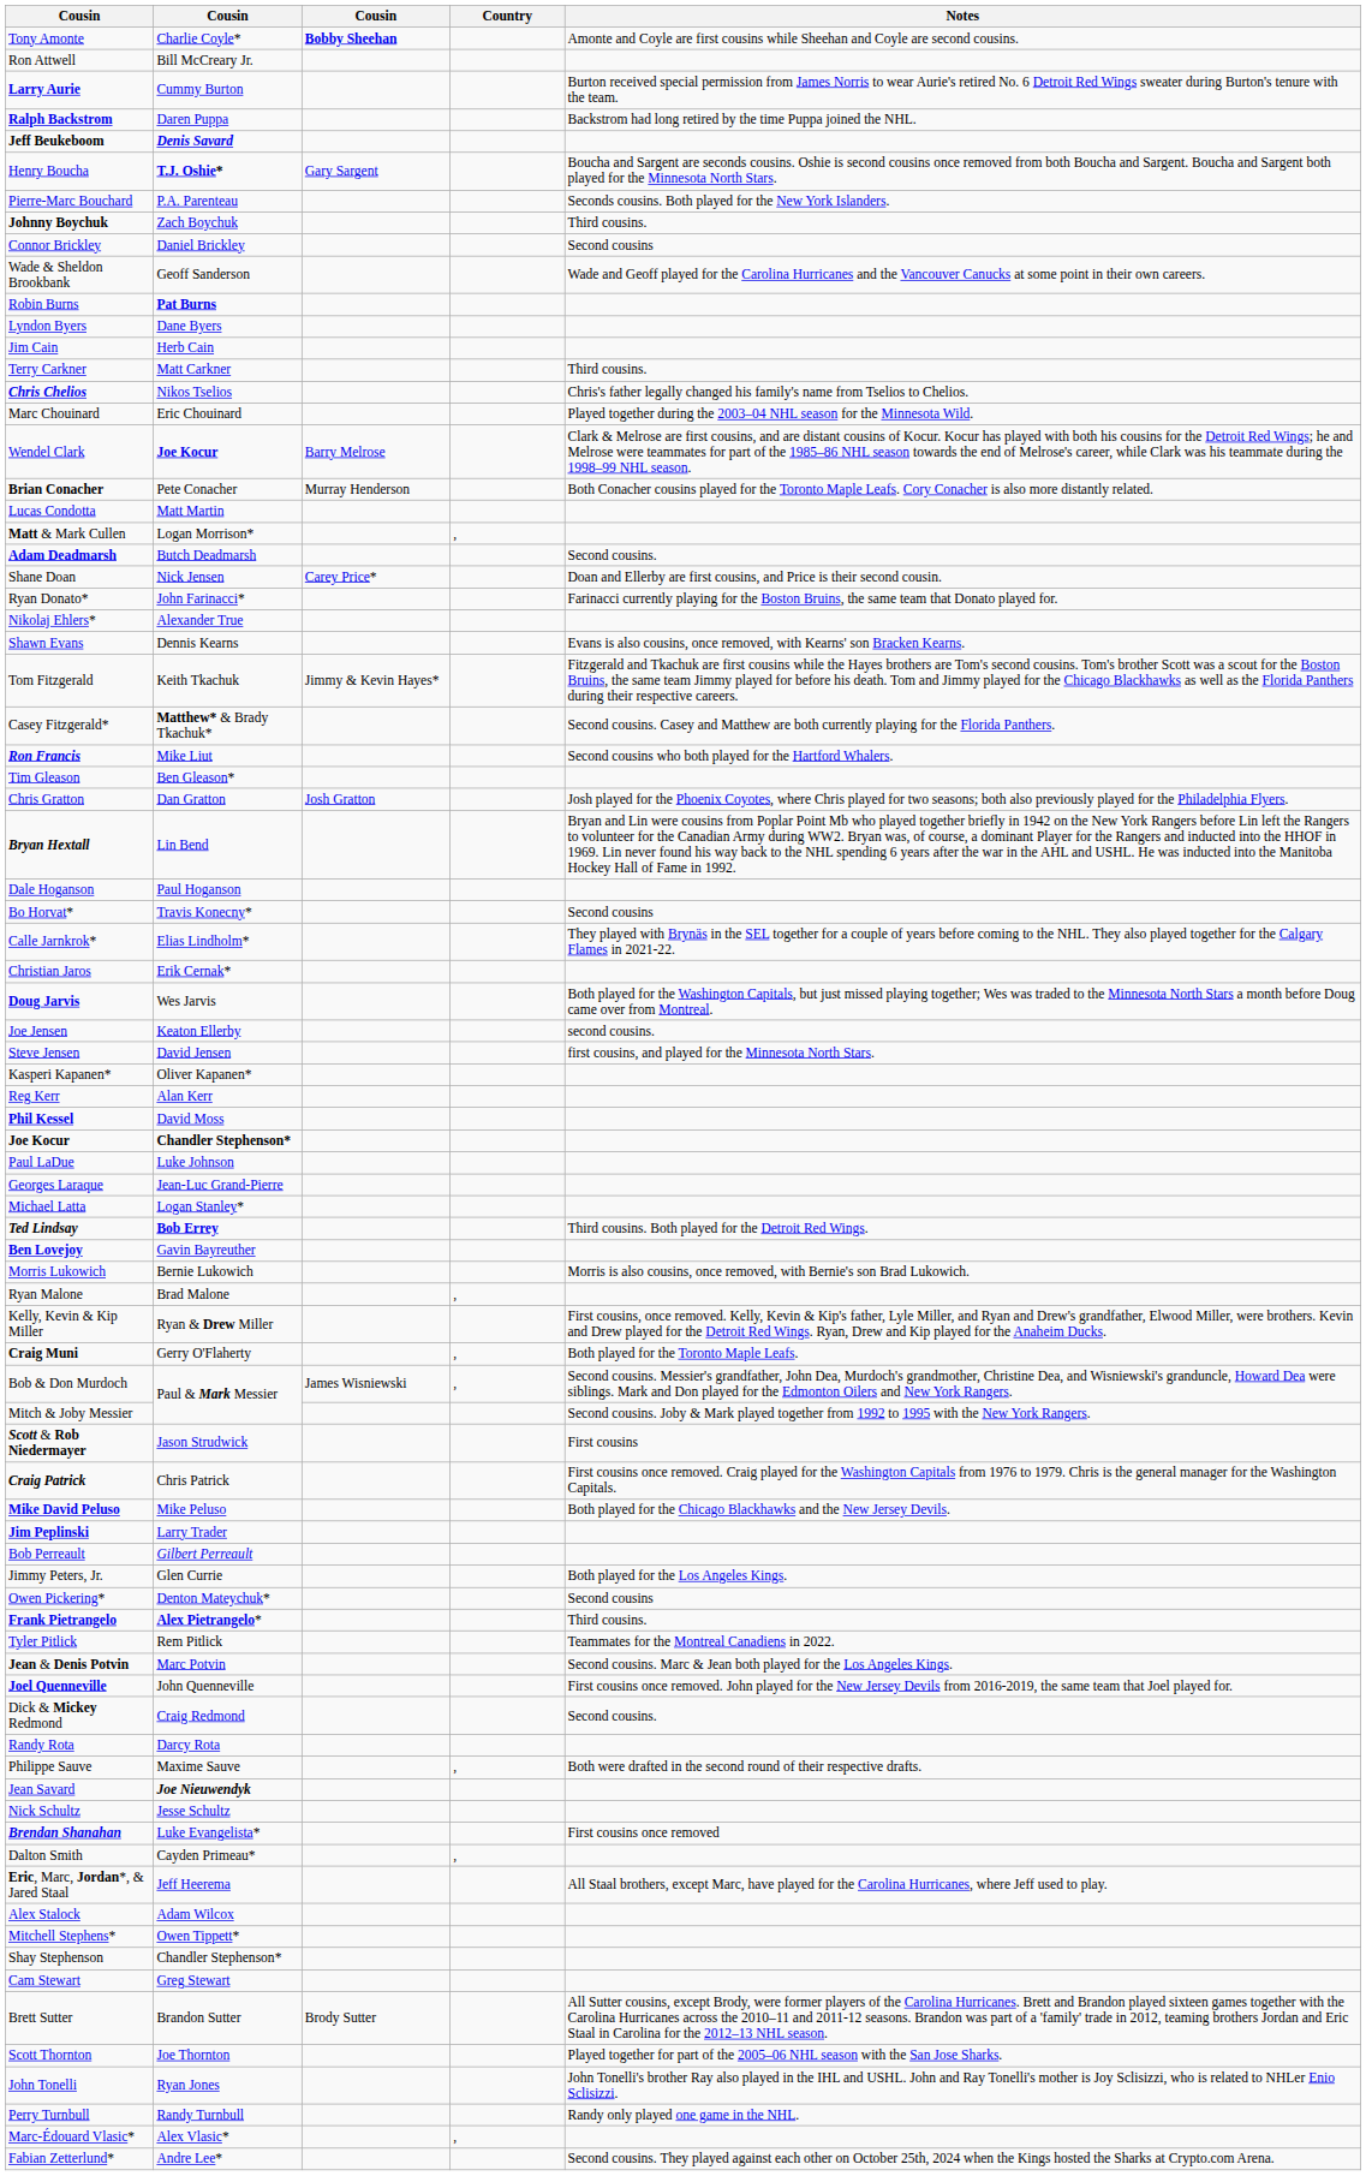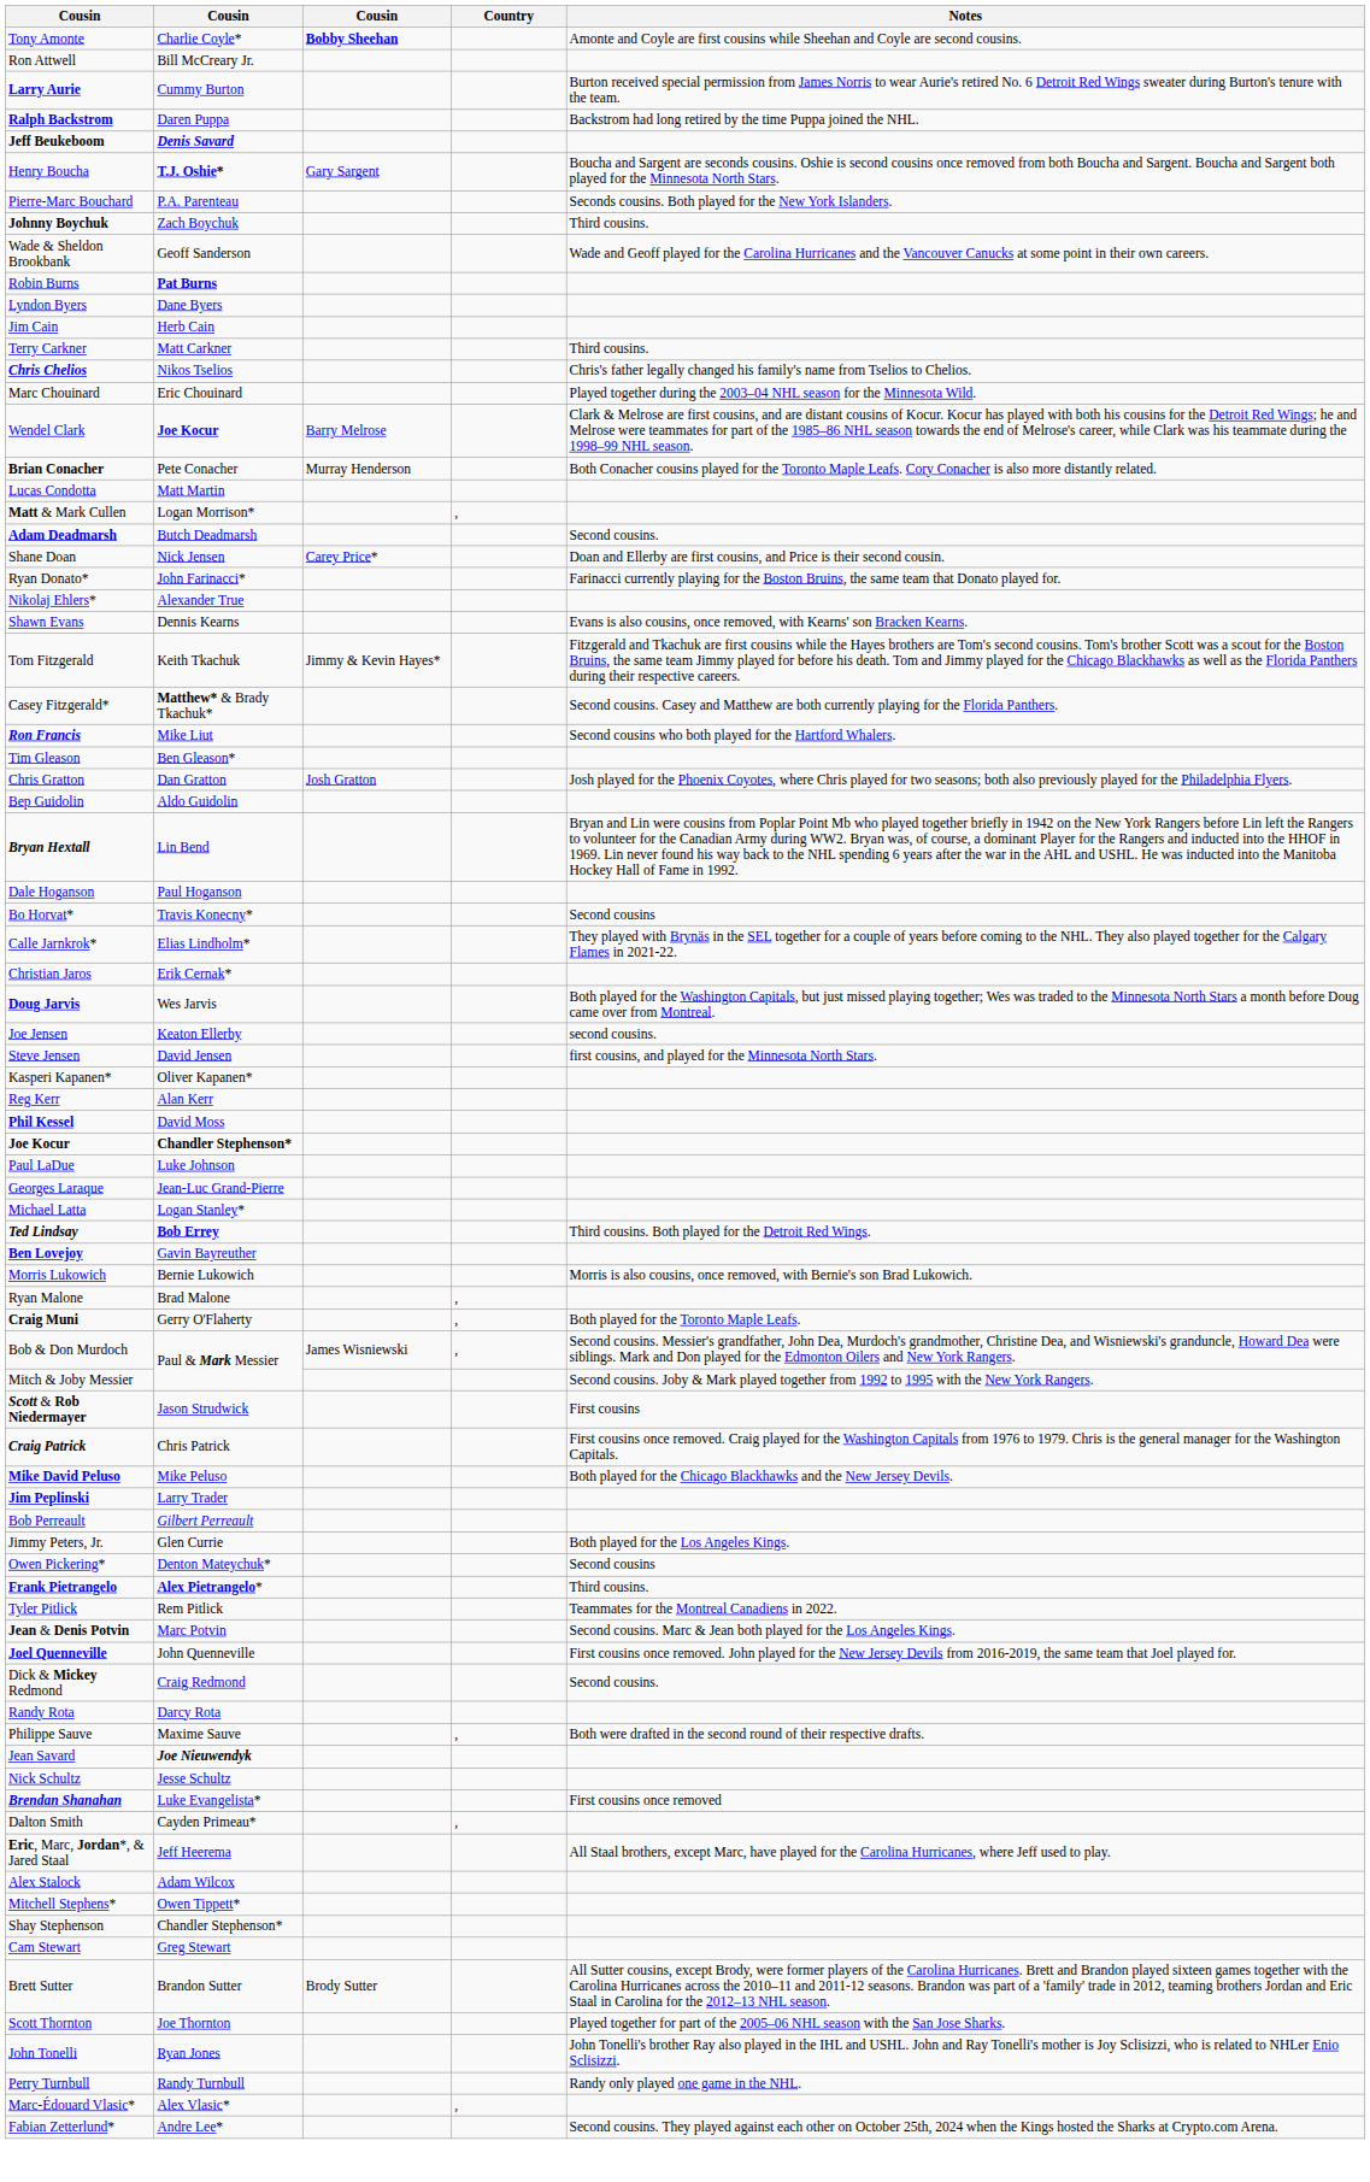 <table class="wikitable sortable">
 <tr>
 <th style="width:164px;">Cousin</th>
 <th style="width:164px;">Cousin</th>
 <th style="width:164px;">Cousin</th>
 <th style="width:125px;">Country</th>
 <th style="width:*;">Notes</th>
 </tr>
 <tr>
 <td><a href='#'>Tony Amonte</a></td>
 <td><a href='#'>Charlie Coyle</a>*</td>
 <td><strong><a href='#'>Bobby Sheehan</a></strong></td>
 <td></td>
 <td>Amonte and Coyle are first cousins while Sheehan and Coyle are second cousins.</td>
 </tr>
 <tr>
 <td>Ron Attwell</td>
 <td>Bill McCreary Jr.</td>
 <td></td>
 <td></td>
 <td></td>
 </tr>
 <tr>
 <td><strong><a href='#'>Larry Aurie</a></strong></td>
 <td><a href='#'>Cummy Burton</a></td>
 <td></td>
 <td></td>
 <td>Burton received special permission from <a href='#'>James Norris</a> to wear Aurie's retired No. 6 <a href='#'>Detroit Red Wings</a> sweater during Burton's tenure with the team.</td>
 </tr>
 <tr>
 <td><strong><a href='#'>Ralph Backstrom</a></strong></td>
 <td><a href='#'>Daren Puppa</a></td>
 <td></td>
 <td></td>
 <td>Backstrom had long retired by the time Puppa joined the NHL.</td>
 </tr>
 <tr>
 <td><strong>Jeff Beukeboom</strong></td>
 <td><strong><em><a href='#'>Denis Savard</a></em></strong></td>
 <td></td>
 <td></td>
 <td></td>
 </tr>
 <tr>
 <td><a href='#'>Henry Boucha</a></td>
 <td><strong><a href='#'>T.J. Oshie</a>*</strong></td>
 <td><a href='#'>Gary Sargent</a></td>
 <td></td>
 <td>Boucha and Sargent are seconds cousins. Oshie is second cousins once removed from both Boucha and Sargent. Boucha and Sargent both played for the <a href='#'>Minnesota North Stars</a>.</td>
 </tr>
 <tr>
 <td><a href='#'>Pierre-Marc Bouchard</a></td>
 <td><a href='#'>P.A. Parenteau</a></td>
 <td></td>
 <td></td>
 <td>Seconds cousins. Both played for the <a href='#'>New York Islanders</a>.</td>
 </tr>
 <tr>
 <td><strong>Johnny Boychuk</strong></td>
 <td><a href='#'>Zach Boychuk</a></td>
 <td></td>
 <td></td>
 <td>Third cousins.</td>
-</tr>
-<tr>
-<td><a href='#'>Connor Brickley</a></td>
-<td><a href='#'>Daniel Brickley</a></td>
-<td></td>
-<td></td>
-<td>Second cousins</td>
 </tr>
 <tr>
 <td>Wade & Sheldon Brookbank</td>
 <td>Geoff Sanderson</td>
 <td></td>
 <td></td>
 <td>Wade and Geoff played for the <a href='#'>Carolina Hurricanes</a> and the <a href='#'>Vancouver Canucks</a> at some point in their own careers.</td>
 </tr>
 <tr>
 <td><a href='#'>Robin Burns</a></td>
 <td><strong><a href='#'>Pat Burns</a></strong></td>
 <td></td>
 <td></td>
 <td></td>
 </tr>
 <tr>
 <td><a href='#'>Lyndon Byers</a></td>
 <td><a href='#'>Dane Byers</a></td>
 <td></td>
 <td></td>
 <td></td>
 </tr>
 <tr>
 <td><a href='#'>Jim Cain</a></td>
 <td><a href='#'>Herb Cain</a></td>
 <td></td>
 <td></td>
 <td></td>
 </tr>
 <tr>
 <td><a href='#'>Terry Carkner</a></td>
 <td><a href='#'>Matt Carkner</a></td>
 <td></td>
 <td></td>
 <td>Third cousins.</td>
 </tr>
 <tr>
 <td><strong><em><a href='#'>Chris Chelios</a></em></strong></td>
 <td><a href='#'>Nikos Tselios</a></td>
 <td></td>
 <td></td>
 <td>Chris's father legally changed his family's name from Tselios to Chelios.</td>
 </tr>
 <tr>
 <td>Marc Chouinard</td>
 <td>Eric Chouinard</td>
 <td></td>
 <td></td>
 <td>Played together during the <a href='#'>2003–04 NHL season</a> for the <a href='#'>Minnesota Wild</a>.</td>
 </tr>
 <tr>
 <td><a href='#'>Wendel Clark</a></td>
 <td><strong><a href='#'>Joe Kocur</a></strong></td>
 <td><a href='#'>Barry Melrose</a></td>
 <td></td>
 <td>Clark & Melrose are first cousins, and are distant cousins of Kocur. Kocur has played with both his cousins for the <a href='#'>Detroit Red Wings</a>; he and Melrose were teammates for part of the <a href='#'>1985–86 NHL season</a> towards the end of Melrose's career, while Clark was his teammate during the <a href='#'>1998–99 NHL season</a>.</td>
 </tr>
 <tr>
 <td><strong>Brian Conacher</strong></td>
 <td>Pete Conacher</td>
 <td>Murray Henderson</td>
 <td></td>
 <td>Both Conacher cousins played for the <a href='#'>Toronto Maple Leafs</a>. <a href='#'>Cory Conacher</a> is also more distantly related.</td>
 </tr>
 <tr>
 <td><a href='#'>Lucas Condotta</a></td>
 <td><a href='#'>Matt Martin</a></td>
 <td></td>
 <td></td>
 <td></td>
 </tr>
 <tr>
 <td><strong>Matt</strong> & Mark Cullen</td>
 <td>Logan Morrison*</td>
 <td></td>
 <td>, </td>
 <td></td>
 </tr>
 <tr>
 <td><strong><a href='#'>Adam Deadmarsh</a></strong></td>
 <td><a href='#'>Butch Deadmarsh</a></td>
 <td></td>
 <td></td>
 <td>Second cousins.</td>
 </tr>
 <tr>
 <td>Shane Doan</td>
 <td><a href='#'>Nick Jensen</a></td>
 <td><a href='#'>Carey Price</a>*</td>
 <td></td>
 <td>Doan and Ellerby are first cousins, and Price is their second cousin.</td>
 </tr>
 <tr>
 <td>Ryan Donato*</td>
 <td><a href='#'>John Farinacci</a>*</td>
 <td></td>
 <td></td>
 <td>Farinacci currently playing for the <a href='#'>Boston Bruins</a>, the same team that Donato played for.</td>
 </tr>
 <tr>
 <td><a href='#'>Nikolaj Ehlers</a>*</td>
 <td><a href='#'>Alexander True</a></td>
 <td></td>
 <td></td>
 <td></td>
 </tr>
 <tr>
 <td><a href='#'>Shawn Evans</a></td>
 <td>Dennis Kearns</td>
 <td></td>
 <td></td>
 <td> Evans is also cousins, once removed, with Kearns' son <a href='#'>Bracken Kearns</a>.</td>
 </tr>
 <tr>
 <td>Tom Fitzgerald</td>
 <td>Keith Tkachuk</td>
 <td>Jimmy & Kevin Hayes*</td>
 <td></td>
 <td>Fitzgerald and Tkachuk are first cousins while the Hayes brothers are Tom's second cousins. Tom's brother Scott was a scout for the <a href='#'>Boston Bruins</a>, the same team Jimmy played for before his death. Tom and Jimmy played for the <a href='#'>Chicago Blackhawks</a> as well as the <a href='#'>Florida Panthers</a> during their respective careers.</td>
 </tr>
 <tr>
 <td>Casey Fitzgerald*</td>
 <td><strong>Matthew*</strong> & Brady Tkachuk*</td>
 <td></td>
 <td></td>
 <td>Second cousins. Casey and Matthew are both currently playing for the <a href='#'>Florida Panthers</a>.</td>
 </tr>
 <tr>
 <td><strong><em><a href='#'>Ron Francis</a></em></strong></td>
 <td><a href='#'>Mike Liut</a></td>
 <td></td>
 <td></td>
 <td>Second cousins who both played for the <a href='#'>Hartford Whalers</a>.</td>
 </tr>
 <tr>
 <td><a href='#'>Tim Gleason</a></td>
 <td><a href='#'>Ben Gleason</a>*</td>
 <td></td>
 <td></td>
 <td></td>
 </tr>
 <tr>
 <td><a href='#'>Chris Gratton</a></td>
 <td><a href='#'>Dan Gratton</a></td>
 <td><a href='#'>Josh Gratton</a></td>
 <td></td>
 <td>Josh played for the <a href='#'>Phoenix Coyotes</a>, where Chris played for two seasons; both also previously played for the <a href='#'>Philadelphia Flyers</a>.</td>
 </tr>
 <tr>
+<td><a href='#'>Bep Guidolin</a></td>
+<td><a href='#'>Aldo Guidolin</a></td>
+<td></td>
+<td></td>
+<td></td>
+</tr>
+<tr>
 <td><strong><em>Bryan Hextall</em></strong></td>
 <td><a href='#'>Lin Bend</a></td>
 <td></td>
 <td></td>
 <td>Bryan and Lin were cousins from Poplar Point Mb who played together briefly in 1942 on the New York Rangers before Lin left the Rangers to volunteer for the Canadian Army during WW2. Bryan was, of course, a dominant Player for the Rangers and inducted into the HHOF in 1969. Lin never found his way back to the NHL spending 6 years after the war in the AHL and USHL. He was inducted into the Manitoba Hockey Hall of Fame in 1992.</td>
 </tr>
 <tr>
 <td><a href='#'>Dale Hoganson</a></td>
 <td><a href='#'>Paul Hoganson</a></td>
 <td></td>
 <td></td>
 <td></td>
 </tr>
 <tr>
 <td><a href='#'>Bo Horvat</a>*</td>
 <td><a href='#'>Travis Konecny</a>*</td>
 <td></td>
 <td></td>
 <td>Second cousins</td>
 </tr>
 <tr>
 <td><a href='#'>Calle Jarnkrok</a>*</td>
 <td><a href='#'>Elias Lindholm</a>*</td>
 <td></td>
 <td></td>
 <td>They played with <a href='#'>Brynäs</a> in the <a href='#'>SEL</a> together for a couple of years before coming to the NHL. They also played together for the <a href='#'>Calgary Flames</a> in 2021-22.</td>
 </tr>
 <tr>
 <td><a href='#'>Christian Jaros</a></td>
 <td><a href='#'>Erik Cernak</a>*</td>
 <td></td>
 <td></td>
 <td></td>
 </tr>
 <tr>
 <td><strong><a href='#'>Doug Jarvis</a></strong></td>
 <td>Wes Jarvis</td>
 <td></td>
 <td></td>
 <td>Both played for the <a href='#'>Washington Capitals</a>, but just missed playing together; Wes was traded to the <a href='#'>Minnesota North Stars</a> a month before Doug came over from <a href='#'>Montreal</a>.</td>
 </tr>
 <tr>
 <td><a href='#'>Joe Jensen</a></td>
 <td><a href='#'>Keaton Ellerby</a></td>
 <td></td>
 <td></td>
 <td>second cousins.</td>
 </tr>
 <tr>
 <td><a href='#'>Steve Jensen</a></td>
 <td><a href='#'>David Jensen</a></td>
 <td></td>
 <td></td>
 <td>first cousins, and played for the <a href='#'>Minnesota North Stars</a>.</td>
 </tr>
 <tr>
 <td>Kasperi Kapanen*</td>
 <td>Oliver Kapanen*</td>
 <td></td>
 <td></td>
 </tr>
 <tr>
 <td><a href='#'>Reg Kerr</a></td>
 <td><a href='#'>Alan Kerr</a></td>
 <td></td>
 <td></td>
 <td></td>
 </tr>
 <tr>
 <td><strong><a href='#'>Phil Kessel</a></strong></td>
 <td><a href='#'>David Moss</a></td>
 <td></td>
 <td></td>
 <td></td>
 </tr>
 <tr>
 <td><strong>Joe Kocur</strong></td>
 <td><strong>Chandler Stephenson*</strong></td>
 <td></td>
 <td></td>
 <td></td>
 </tr>
 <tr>
 <td><a href='#'>Paul LaDue</a></td>
 <td><a href='#'>Luke Johnson</a></td>
 <td></td>
 <td></td>
 <td></td>
 </tr>
 <tr>
 <td><a href='#'>Georges Laraque</a></td>
 <td><a href='#'>Jean-Luc Grand-Pierre</a></td>
 <td></td>
 <td></td>
 <td></td>
 </tr>
 <tr>
 <td><a href='#'>Michael Latta</a></td>
 <td><a href='#'>Logan Stanley</a>*</td>
 <td></td>
 <td></td>
 <td></td>
 </tr>
 <tr>
 <td><strong><em>Ted Lindsay</em></strong></td>
 <td><strong><a href='#'>Bob Errey</a></strong></td>
 <td></td>
 <td></td>
 <td>Third cousins. Both played for the <a href='#'>Detroit Red Wings</a>.</td>
 </tr>
 <tr>
 <td><strong><a href='#'>Ben Lovejoy</a></strong></td>
 <td><a href='#'>Gavin Bayreuther</a></td>
 <td></td>
 <td></td>
 <td></td>
 </tr>
 <tr>
 <td><a href='#'>Morris Lukowich</a></td>
 <td>Bernie Lukowich</td>
 <td></td>
 <td></td>
 <td>Morris is also cousins, once removed, with Bernie's son Brad Lukowich.</td>
 </tr>
 <tr>
 <td>Ryan Malone</td>
 <td>Brad Malone</td>
 <td></td>
 <td>,<br></td>
 <td></td>
-</tr>
-<tr>
-<td>Kelly, Kevin & Kip Miller</td>
-<td>Ryan & <strong>Drew</strong> Miller</td>
-<td></td>
-<td></td>
-<td>First cousins, once removed. Kelly, Kevin & Kip's father, Lyle Miller, and Ryan and Drew's grandfather, Elwood Miller, were brothers. Kevin and Drew played for the <a href='#'>Detroit Red Wings</a>. Ryan, Drew and Kip played for the <a href='#'>Anaheim Ducks</a>.</td>
 </tr>
 <tr>
 <td><strong>Craig Muni</strong></td>
 <td>Gerry O'Flaherty</td>
 <td></td>
 <td>,<br></td>
 <td>Both played for the <a href='#'>Toronto Maple Leafs</a>.</td>
 </tr>
 <tr>
 <td>Bob & Don Murdoch</td>
 <td rowspan="2">Paul & <strong><em>Mark</em></strong> Messier</td>
 <td>James Wisniewski</td>
 <td>,<br></td>
 <td>Second cousins. Messier's grandfather, John Dea, Murdoch's grandmother, Christine Dea, and Wisniewski's granduncle, <a href='#'>Howard Dea</a> were siblings. Mark and Don played for the <a href='#'>Edmonton Oilers</a> and <a href='#'>New York Rangers</a>.</td>
 </tr>
 <tr>
 <td>Mitch & Joby Messier</td>
 <td></td>
 <td></td>
 <td>Second cousins. Joby & Mark played together from <a href='#'>1992</a> to <a href='#'>1995</a> with the <a href='#'>New York Rangers</a>.</td>
 </tr>
 <tr>
 <td><strong><em>Scott</em></strong> & <strong>Rob Niedermayer</strong></td>
 <td><a href='#'>Jason Strudwick</a></td>
 <td></td>
 <td></td>
 <td>First cousins</td>
 </tr>
 <tr>
 <td><strong><em>Craig Patrick</em></strong></td>
 <td>Chris Patrick</td>
 <td></td>
 <td></td>
 <td>First cousins once removed. Craig played for the <a href='#'>Washington Capitals</a> from 1976 to 1979. Chris is the general manager for the Washington Capitals.</td>
 </tr>
 <tr>
 <td><strong><a href='#'>Mike David Peluso</a></strong></td>
 <td><a href='#'>Mike Peluso</a></td>
 <td></td>
 <td></td>
 <td>Both played for the <a href='#'>Chicago Blackhawks</a> and the <a href='#'>New Jersey Devils</a>.</td>
 </tr>
 <tr>
 <td><strong><a href='#'>Jim Peplinski</a></strong></td>
 <td><a href='#'>Larry Trader</a></td>
 <td></td>
 <td></td>
 <td></td>
 </tr>
 <tr>
 <td><a href='#'>Bob Perreault</a></td>
 <td><em><a href='#'>Gilbert Perreault</a></em></td>
 <td></td>
 <td></td>
 <td></td>
 </tr>
 <tr>
 <td>Jimmy Peters, Jr.</td>
 <td>Glen Currie</td>
 <td></td>
 <td></td>
 <td>Both played for the <a href='#'>Los Angeles Kings</a>.</td>
 </tr>
 <tr>
 <td><a href='#'>Owen Pickering</a>*</td>
 <td><a href='#'>Denton Mateychuk</a>*</td>
 <td></td>
 <td></td>
 <td>Second cousins</td>
 </tr>
 <tr>
 <td><strong><a href='#'>Frank Pietrangelo</a></strong></td>
 <td><strong><a href='#'>Alex Pietrangelo</a></strong>*</td>
 <td></td>
 <td></td>
 <td>Third cousins.</td>
 </tr>
 <tr>
 <td><a href='#'>Tyler Pitlick</a></td>
 <td>Rem Pitlick</td>
 <td></td>
 <td></td>
 <td>Teammates for the <a href='#'>Montreal Canadiens</a> in 2022.</td>
 </tr>
 <tr>
 <td><strong>Jean</strong> & <strong>Denis Potvin</strong></td>
 <td><a href='#'>Marc Potvin</a></td>
 <td></td>
 <td></td>
 <td>Second cousins. Marc & Jean both played for the <a href='#'>Los Angeles Kings</a>.</td>
 </tr>
 <tr>
 <td><strong><a href='#'>Joel Quenneville</a></strong></td>
 <td>John Quenneville</td>
 <td></td>
 <td></td>
 <td>First cousins once removed. John played for the <a href='#'>New Jersey Devils</a> from 2016-2019, the same team that Joel played for.</td>
 </tr>
 <tr>
 <td>Dick & <strong>Mickey</strong> Redmond</td>
 <td><a href='#'>Craig Redmond</a></td>
 <td></td>
 <td></td>
 <td>Second cousins.</td>
 </tr>
 <tr>
 <td><a href='#'>Randy Rota</a></td>
 <td><a href='#'>Darcy Rota</a></td>
 <td></td>
 <td></td>
 <td></td>
 </tr>
 <tr>
 <td>Philippe Sauve</td>
 <td>Maxime Sauve</td>
 <td></td>
 <td>,<br></td>
 <td>Both were drafted in the second round of their respective drafts.</td>
 </tr>
 <tr>
 <td><a href='#'>Jean Savard</a></td>
 <td><strong><em>Joe Nieuwendyk</em></strong></td>
 <td></td>
 <td></td>
 <td></td>
 </tr>
 <tr>
 <td><a href='#'>Nick Schultz</a></td>
 <td><a href='#'>Jesse Schultz</a></td>
 <td></td>
 <td></td>
 <td></td>
 </tr>
 <tr>
 <td><strong><em><a href='#'>Brendan Shanahan</a></em></strong></td>
 <td><a href='#'>Luke Evangelista</a>*</td>
 <td></td>
 <td></td>
 <td>First cousins once removed</td>
 </tr>
 <tr>
 <td>Dalton Smith</td>
 <td>Cayden Primeau*</td>
 <td></td>
 <td>, </td>
 <td></td>
 </tr>
 <tr>
 <td><strong>Eric</strong>, Marc, <strong>Jordan</strong>*, & Jared Staal</td>
 <td><a href='#'>Jeff Heerema</a></td>
 <td></td>
 <td></td>
 <td>All Staal brothers, except Marc, have played for the <a href='#'>Carolina Hurricanes</a>, where Jeff used to play.</td>
 </tr>
 <tr>
 <td><a href='#'>Alex Stalock</a></td>
 <td><a href='#'>Adam Wilcox</a></td>
 <td></td>
 <td></td>
 <td></td>
 </tr>
 <tr>
 <td><a href='#'>Mitchell Stephens</a>*</td>
 <td><a href='#'>Owen Tippett</a>*</td>
 <td></td>
 <td></td>
 <td></td>
 </tr>
 <tr>
 <td>Shay Stephenson</td>
 <td>Chandler Stephenson*</td>
 <td></td>
 <td></td>
 <td></td>
 </tr>
 <tr>
 <td><a href='#'>Cam Stewart</a></td>
 <td><a href='#'>Greg Stewart</a></td>
 <td></td>
 <td></td>
 <td></td>
 </tr>
 <tr>
 <td>Brett Sutter</td>
 <td>Brandon Sutter</td>
 <td>Brody Sutter</td>
 <td></td>
 <td>All Sutter cousins, except Brody, were former players of the <a href='#'>Carolina Hurricanes</a>. Brett and Brandon played sixteen games together with the Carolina Hurricanes across the 2010–11 and 2011-12 seasons.  Brandon was part of a 'family' trade in 2012, teaming brothers Jordan and Eric Staal in Carolina for the <a href='#'>2012–13 NHL season</a>.</td>
 </tr>
 <tr>
 <td><a href='#'>Scott Thornton</a></td>
 <td><a href='#'>Joe Thornton</a></td>
 <td></td>
 <td></td>
 <td>Played together for part of the <a href='#'>2005–06 NHL season</a> with the <a href='#'>San Jose Sharks</a>.</td>
 </tr>
 <tr>
 <td><a href='#'>John Tonelli</a></td>
 <td><a href='#'>Ryan Jones</a></td>
 <td></td>
 <td></td>
 <td>John Tonelli's brother Ray also played in the IHL and USHL. John and Ray Tonelli's mother is Joy Sclisizzi, who is related to NHLer <a href='#'>Enio Sclisizzi</a>.</td>
 </tr>
 <tr>
 <td><a href='#'>Perry Turnbull</a></td>
 <td><a href='#'>Randy Turnbull</a></td>
 <td></td>
 <td></td>
 <td>Randy only played <a href='#'>one game in the NHL</a>.</td>
 </tr>
 <tr>
 <td><a href='#'>Marc-Édouard Vlasic</a>*</td>
 <td><a href='#'>Alex Vlasic</a>*</td>
 <td></td>
 <td>, </td>
 <td></td>
 </tr>
 <tr>
 <td><a href='#'>Fabian Zetterlund</a>*</td>
 <td><a href='#'>Andre Lee</a>*</td>
 <td></td>
 <td></td>
 <td>Second cousins. They played against each other on October 25th, 2024 when the Kings hosted the Sharks at Crypto.com Arena.</td>
 </tr>
 </table>
